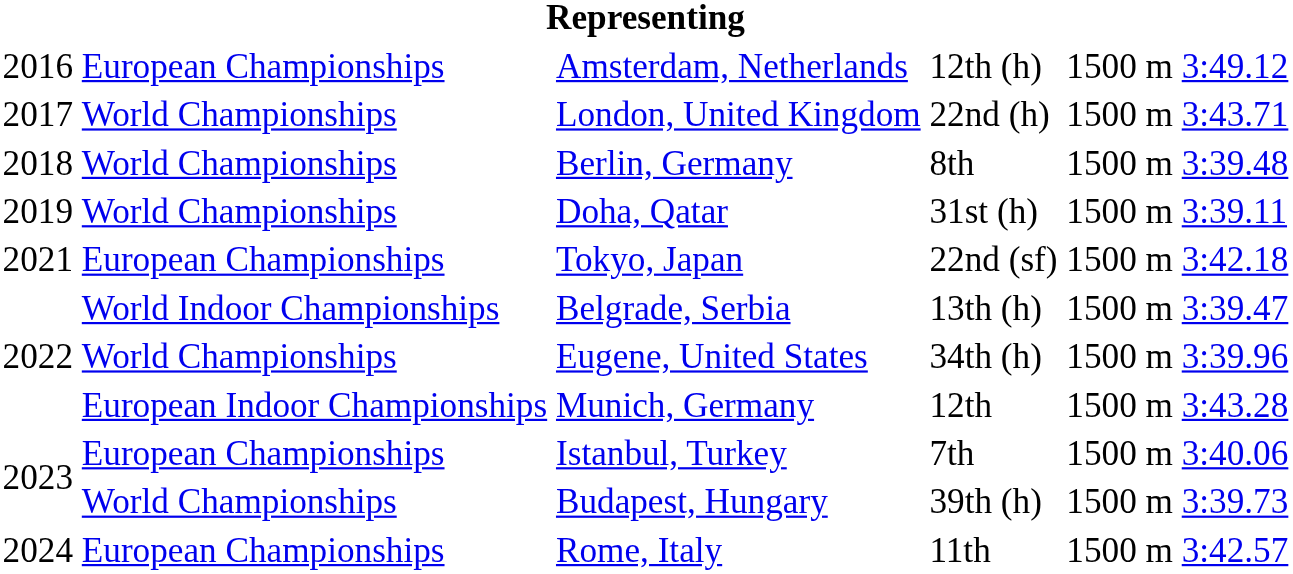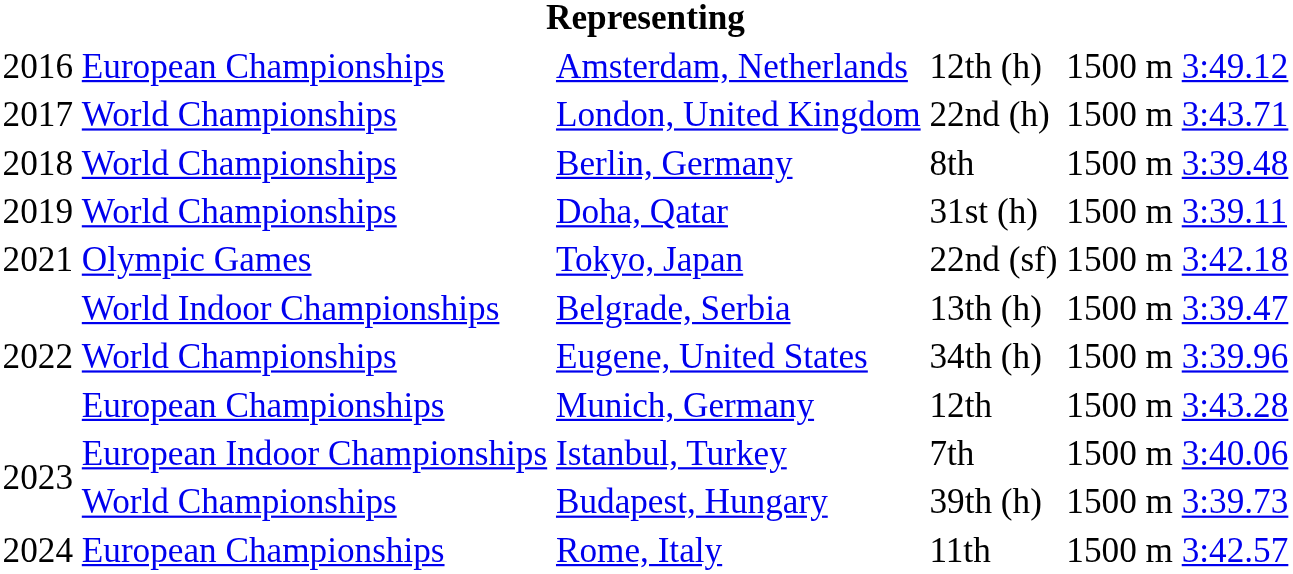 <table>
 <tr>
 <th colspan="6">Representing </th>
 </tr>
 <tr>
 <td>2016</td>
 <td><a href='#'>European Championships</a></td>
 <td><a href='#'>Amsterdam, Netherlands</a></td>
 <td>12th (h)</td>
 <td>1500 m</td>
 <td><a href='#'>3:49.12</a></td>
 </tr>
 <tr>
 <td>2017</td>
 <td><a href='#'>World Championships</a></td>
 <td><a href='#'>London, United Kingdom</a></td>
 <td>22nd (h)</td>
 <td>1500 m</td>
 <td><a href='#'>3:43.71</a></td>
 </tr>
 <tr>
 <td>2018</td>
 <td><a href='#'>World Championships</a></td>
 <td><a href='#'>Berlin, Germany</a></td>
 <td>8th</td>
 <td>1500 m</td>
 <td><a href='#'>3:39.48</a></td>
 </tr>
 <tr>
 <td>2019</td>
 <td><a href='#'>World Championships</a></td>
 <td><a href='#'>Doha, Qatar</a></td>
 <td>31st (h)</td>
 <td>1500 m</td>
 <td><a href='#'>3:39.11</a></td>
 </tr>
 <tr>
 <td>2021</td>
-<td><a href='#'>European Championships</a></td>
+<td><a href='#'>Olympic Games</a></td>
 <td><a href='#'>Tokyo, Japan</a></td>
 <td>22nd (sf)</td>
 <td>1500 m</td>
 <td><a href='#'>3:42.18</a></td>
 </tr>
 <tr>
 <td rowspan=3>2022</td>
 <td><a href='#'>World Indoor Championships</a></td>
 <td><a href='#'>Belgrade, Serbia</a></td>
 <td>13th (h)</td>
 <td>1500 m</td>
 <td><a href='#'>3:39.47</a></td>
 </tr>
 <tr>
 <td><a href='#'>World Championships</a></td>
 <td><a href='#'>Eugene, United States</a></td>
 <td>34th (h)</td>
 <td>1500 m</td>
 <td><a href='#'>3:39.96</a></td>
 </tr>
 <tr>
-<td><a href='#'>European Indoor Championships</a></td>
+<td><a href='#'>European Championships</a></td>
 <td><a href='#'>Munich, Germany</a></td>
 <td>12th</td>
 <td>1500 m</td>
 <td><a href='#'>3:43.28</a></td>
 </tr>
 <tr>
 <td rowspan=2>2023</td>
-<td><a href='#'>European Championships</a></td>
+<td><a href='#'>European Indoor Championships</a></td>
 <td><a href='#'>Istanbul, Turkey</a></td>
 <td>7th</td>
 <td>1500 m</td>
 <td><a href='#'>3:40.06</a></td>
 </tr>
 <tr>
 <td><a href='#'>World Championships</a></td>
 <td><a href='#'>Budapest, Hungary</a></td>
 <td>39th (h)</td>
 <td>1500 m</td>
 <td><a href='#'>3:39.73</a></td>
 </tr>
 <tr>
 <td>2024</td>
 <td><a href='#'>European Championships</a></td>
 <td><a href='#'>Rome, Italy</a></td>
 <td>11th</td>
 <td>1500 m</td>
 <td><a href='#'>3:42.57</a></td>
 </tr>
 </table>
